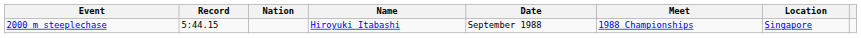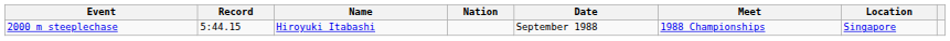 <table class="wikitable" style="font-size:95%; width: 95%">
 <tr>
 <th>Event</th>
 <th>Record</th>
+<th>Name</th>
 <th>Nation</th>
-<th>Name</th>
 <th>Date</th>
 <th>Meet</th>
 <th>Location</th>
 <th></th>
 </tr>
 <tr>
 <td><a href='#'>2000 m steeplechase</a></td>
 <td>5:44.15</td>
+<td><a href='#'>Hiroyuki Itabashi</a></td>
 <td></td>
-<td><a href='#'>Hiroyuki Itabashi</a></td>
 <td>September 1988</td>
 <td><a href='#'>1988 Championships</a></td>
 <td><a href='#'>Singapore</a></td>
 <td></td>
 </tr>
 </table>
